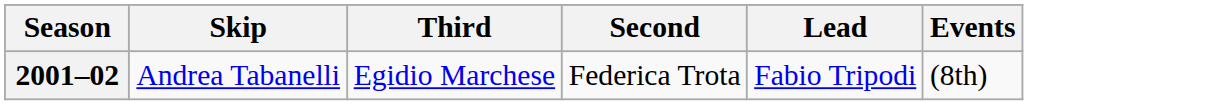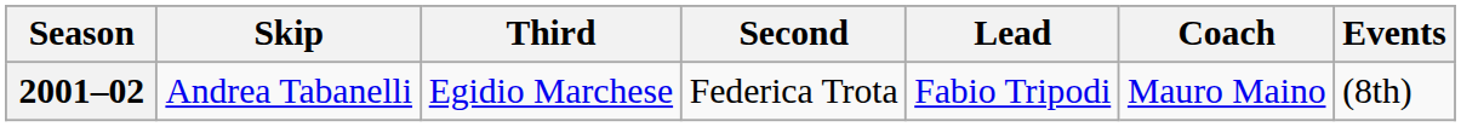 <table class="wikitable">
 <tr>
 <th scope="col" width=60>Season</th>
 <th scope="col">Skip</th>
 <th scope="col">Third</th>
 <th scope="col">Second</th>
 <th scope="col">Lead</th>
+<th scope="col">Coach</th>
 <th scope="col">Events</th>
 </tr>
 <tr>
 <th scope="row">2001–02</th>
 <td><a href='#'>Andrea Tabanelli</a></td>
 <td><a href='#'>Egidio Marchese</a></td>
 <td>Federica Trota</td>
 <td><a href='#'>Fabio Tripodi</a></td>
+<td><a href='#'>Mauro Maino</a></td>
 <td> (8th)</td>
 </tr>
 </table>
